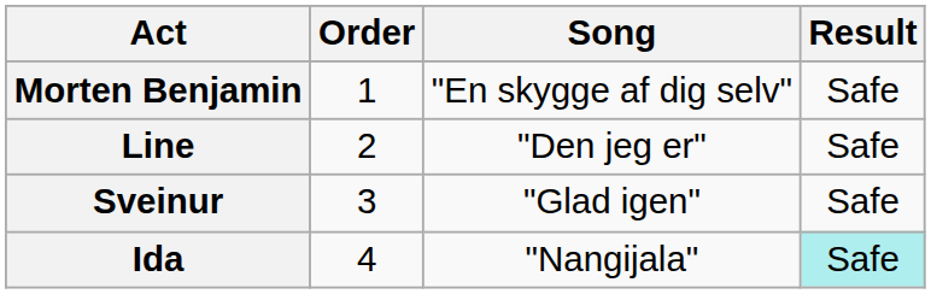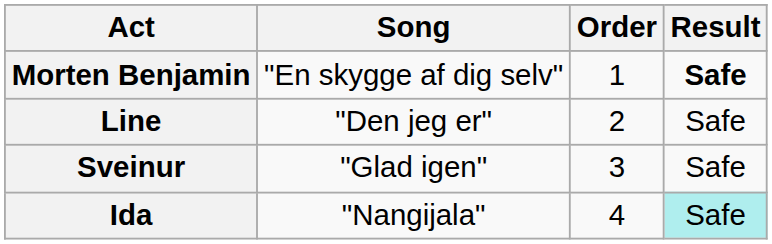 <table class="wikitable plainrowheaders" style="text-align:center;">
 <tr>
 <th scope="col">Act</th>
+<th scope="col">Song</th>
 <th scope="col">Order</th>
-<th scope="col">Song</th>
 <th scope="col">Result</th>
 </tr>
 <tr>
 <th scope=row>Morten Benjamin</th>
+<td>"En skygge af dig selv"</td>
 <td>1</td>
-<td>"En skygge af dig selv"</td>
-<td>Safe</td>
+<td><strong>Safe</strong></td>
 </tr>
 <tr>
 <th scope=row>Line</th>
+<td>"Den jeg er"</td>
 <td>2</td>
-<td>"Den jeg er"</td>
 <td>Safe</td>
 </tr>
 <tr>
 <th scope=row>Sveinur</th>
+<td>"Glad igen"</td>
 <td>3</td>
-<td>"Glad igen"</td>
 <td>Safe</td>
 </tr>
 <tr>
 <th scope=row>Ida</th>
+<td>"Nangijala"</td>
 <td>4</td>
-<td>"Nangijala"</td>
 <td style="background: paleturquoise;">Safe</td>
 </tr>
 </table>
